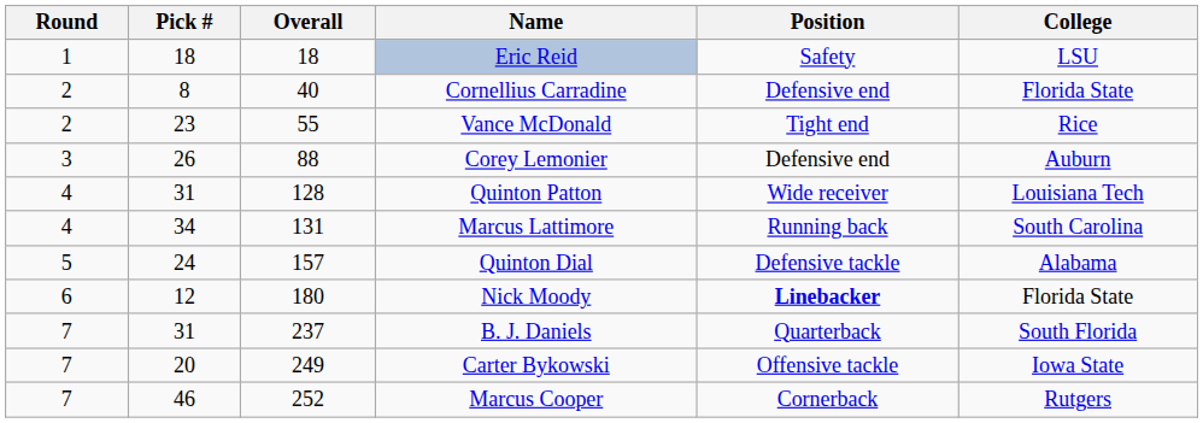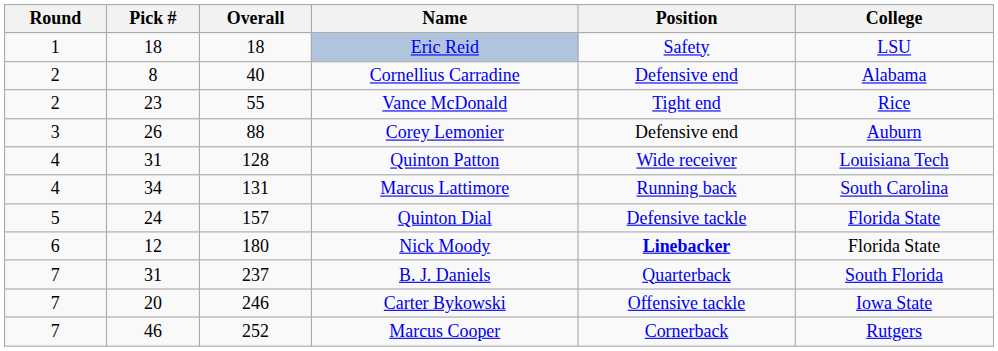 <table class="wikitable sortable sortable" style="width: 100%; text-align:center">
 <tr>
 <th>Round</th>
 <th>Pick #</th>
 <th>Overall</th>
 <th>Name</th>
 <th>Position</th>
 <th>College</th>
 </tr>
 <tr>
 <td>1</td>
 <td>18</td>
 <td>18</td>
 <td bgcolor=lightsteelblue><a href='#'>Eric Reid</a></td>
 <td><a href='#'>Safety</a></td>
 <td><a href='#'>LSU</a></td>
 </tr>
 <tr>
 <td>2</td>
 <td>8</td>
 <td>40</td>
 <td><a href='#'>Cornellius Carradine</a></td>
 <td><a href='#'>Defensive end</a></td>
-<td><a href='#'>Florida State</a></td>
+<td><a href='#'>Alabama</a></td>
 </tr>
 <tr>
 <td>2</td>
 <td>23</td>
 <td>55</td>
 <td><a href='#'>Vance McDonald</a></td>
 <td><a href='#'>Tight end</a></td>
 <td><a href='#'>Rice</a></td>
 </tr>
 <tr>
 <td>3</td>
 <td>26</td>
 <td>88</td>
 <td><a href='#'>Corey Lemonier</a></td>
 <td>Defensive end</td>
 <td><a href='#'>Auburn</a></td>
 </tr>
 <tr>
 <td>4</td>
 <td>31</td>
 <td>128</td>
 <td><a href='#'>Quinton Patton</a></td>
 <td><a href='#'>Wide receiver</a></td>
 <td><a href='#'>Louisiana Tech</a></td>
 </tr>
 <tr>
 <td>4</td>
 <td>34</td>
 <td>131</td>
 <td><a href='#'>Marcus Lattimore</a></td>
 <td><a href='#'>Running back</a></td>
 <td><a href='#'>South Carolina</a></td>
 </tr>
 <tr>
 <td>5</td>
 <td>24</td>
 <td>157</td>
 <td><a href='#'>Quinton Dial</a></td>
 <td><a href='#'>Defensive tackle</a></td>
-<td><a href='#'>Alabama</a></td>
+<td><a href='#'>Florida State</a></td>
 </tr>
 <tr>
 <td>6</td>
 <td>12</td>
 <td>180</td>
 <td><a href='#'>Nick Moody</a></td>
 <td><strong><a href='#'>Linebacker</a></strong></td>
 <td>Florida State</td>
 </tr>
 <tr>
 <td>7</td>
 <td>31</td>
 <td>237</td>
 <td><a href='#'>B. J. Daniels</a></td>
 <td><a href='#'>Quarterback</a></td>
 <td><a href='#'>South Florida</a></td>
 </tr>
 <tr>
 <td>7</td>
 <td>20</td>
-<td>249</td>
+<td>246</td>
 <td><a href='#'>Carter Bykowski</a></td>
 <td><a href='#'>Offensive tackle</a></td>
 <td><a href='#'>Iowa State</a></td>
 </tr>
 <tr>
 <td>7</td>
 <td>46</td>
 <td>252</td>
 <td><a href='#'>Marcus Cooper</a></td>
 <td><a href='#'>Cornerback</a></td>
 <td><a href='#'>Rutgers</a></td>
 </tr>
 </table>
